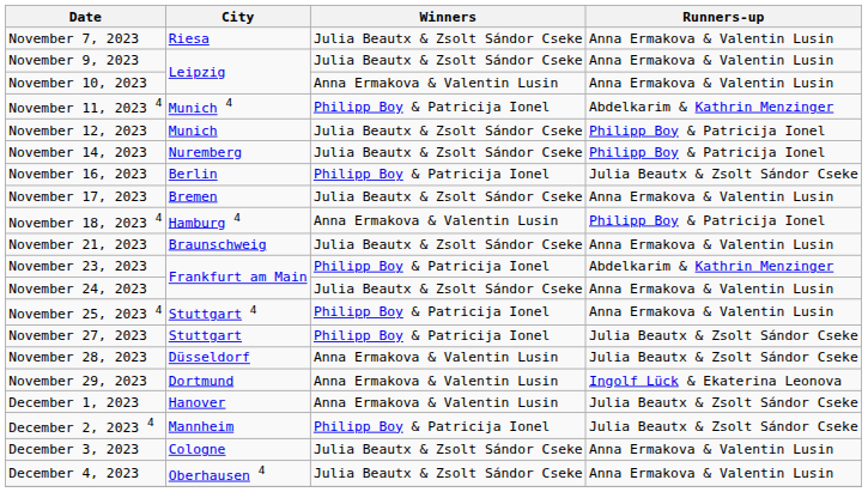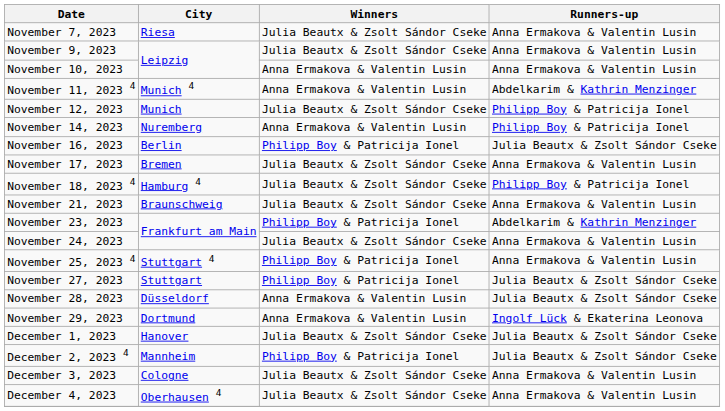 <table class="wikitable">
 <tr>
 <th>Date</th>
 <th>City</th>
 <th>Winners</th>
 <th>Runners-up</th>
 </tr>
 <tr>
 <td>November 7, 2023</td>
 <td><a href='#'>Riesa</a></td>
 <td>Julia Beautx & Zsolt Sándor Cseke</td>
 <td>Anna Ermakova & Valentin Lusin</td>
 </tr>
 <tr>
 <td>November 9, 2023</td>
 <td rowspan="2"><a href='#'>Leipzig</a></td>
 <td>Julia Beautx & Zsolt Sándor Cseke</td>
 <td>Anna Ermakova & Valentin Lusin</td>
 </tr>
 <tr>
 <td>November 10, 2023</td>
 <td>Anna Ermakova & Valentin Lusin</td>
 <td>Anna Ermakova & Valentin Lusin</td>
 </tr>
 <tr>
 <td>November 11, 2023 <sup>4</sup></td>
 <td><a href='#'>Munich</a> <sup>4</sup></td>
-<td><a href='#'>Philipp Boy</a> & Patricija Ionel</td>
+<td>Anna Ermakova & Valentin Lusin</td>
 <td>Abdelkarim & <a href='#'>Kathrin Menzinger</a></td>
 </tr>
 <tr>
 <td>November 12, 2023</td>
 <td><a href='#'>Munich</a></td>
 <td>Julia Beautx & Zsolt Sándor Cseke</td>
 <td><a href='#'>Philipp Boy</a> & Patricija Ionel</td>
 </tr>
 <tr>
 <td>November 14, 2023</td>
 <td><a href='#'>Nuremberg</a></td>
-<td>Julia Beautx & Zsolt Sándor Cseke</td>
+<td>Anna Ermakova & Valentin Lusin</td>
 <td><a href='#'>Philipp Boy</a> & Patricija Ionel</td>
 </tr>
 <tr>
 <td>November 16, 2023</td>
 <td><a href='#'>Berlin</a></td>
 <td><a href='#'>Philipp Boy</a> & Patricija Ionel</td>
 <td>Julia Beautx & Zsolt Sándor Cseke</td>
 </tr>
 <tr>
 <td>November 17, 2023</td>
 <td><a href='#'>Bremen</a></td>
 <td>Julia Beautx & Zsolt Sándor Cseke</td>
 <td>Anna Ermakova & Valentin Lusin</td>
 </tr>
 <tr>
 <td>November 18, 2023 <sup>4</sup></td>
 <td><a href='#'>Hamburg</a> <sup>4</sup></td>
-<td>Anna Ermakova & Valentin Lusin</td>
+<td>Julia Beautx & Zsolt Sándor Cseke</td>
 <td><a href='#'>Philipp Boy</a> & Patricija Ionel</td>
 </tr>
 <tr>
 <td>November 21, 2023</td>
 <td><a href='#'>Braunschweig</a></td>
 <td>Julia Beautx & Zsolt Sándor Cseke</td>
 <td>Anna Ermakova & Valentin Lusin</td>
 </tr>
 <tr>
 <td>November 23, 2023</td>
 <td rowspan="2"><a href='#'>Frankfurt am Main</a></td>
 <td><a href='#'>Philipp Boy</a> & Patricija Ionel</td>
 <td>Abdelkarim & <a href='#'>Kathrin Menzinger</a></td>
 </tr>
 <tr>
 <td>November 24, 2023</td>
 <td>Julia Beautx & Zsolt Sándor Cseke</td>
 <td>Anna Ermakova & Valentin Lusin</td>
 </tr>
 <tr>
 <td>November 25, 2023 <sup>4</sup></td>
 <td><a href='#'>Stuttgart</a> <sup>4</sup></td>
 <td><a href='#'>Philipp Boy</a> & Patricija Ionel</td>
 <td>Anna Ermakova & Valentin Lusin</td>
 </tr>
 <tr>
 <td>November 27, 2023</td>
 <td><a href='#'>Stuttgart</a></td>
 <td><a href='#'>Philipp Boy</a> & Patricija Ionel</td>
 <td>Julia Beautx & Zsolt Sándor Cseke</td>
 </tr>
 <tr>
 <td>November 28, 2023</td>
 <td><a href='#'>Düsseldorf</a></td>
 <td>Anna Ermakova & Valentin Lusin</td>
 <td>Julia Beautx & Zsolt Sándor Cseke</td>
 </tr>
 <tr>
 <td>November 29, 2023</td>
 <td><a href='#'>Dortmund</a></td>
 <td>Anna Ermakova & Valentin Lusin</td>
 <td><a href='#'>Ingolf Lück</a> & Ekaterina Leonova</td>
 </tr>
 <tr>
 <td>December 1, 2023</td>
 <td><a href='#'>Hanover</a></td>
-<td>Anna Ermakova & Valentin Lusin</td>
+<td>Julia Beautx & Zsolt Sándor Cseke</td>
 <td>Julia Beautx & Zsolt Sándor Cseke</td>
 </tr>
 <tr>
 <td>December 2, 2023 <sup>4</sup></td>
 <td><a href='#'>Mannheim</a></td>
 <td><a href='#'>Philipp Boy</a> & Patricija Ionel</td>
 <td>Julia Beautx & Zsolt Sándor Cseke</td>
 </tr>
 <tr>
 <td>December 3, 2023</td>
 <td><a href='#'>Cologne</a></td>
 <td>Julia Beautx & Zsolt Sándor Cseke</td>
 <td>Anna Ermakova & Valentin Lusin</td>
 </tr>
 <tr>
 <td>December 4, 2023</td>
 <td><a href='#'>Oberhausen</a> <sup>4</sup></td>
 <td>Julia Beautx & Zsolt Sándor Cseke</td>
 <td>Anna Ermakova & Valentin Lusin</td>
 </tr>
 <tr>
 </tr>
 </table>
